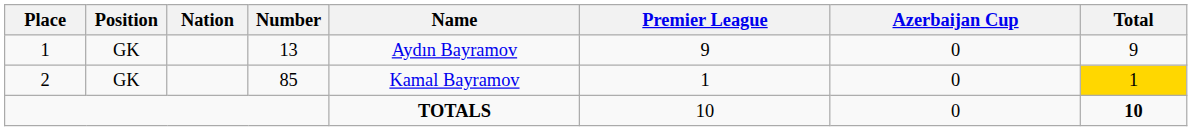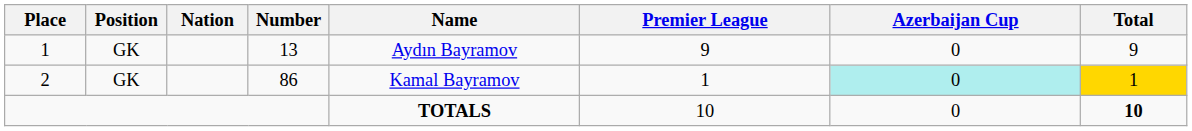 <table class="wikitable" style="font-size: 95%; text-align: center;">
 <tr>
 <th width=60>Place</th>
 <th width=60>Position</th>
 <th width=60>Nation</th>
 <th width=60>Number</th>
 <th width=200>Name</th>
 <th width=200><a href='#'>Premier League</a></th>
 <th width=200><a href='#'>Azerbaijan Cup</a></th>
 <th width=80><strong>Total</strong></th>
 </tr>
 <tr>
 <td>1</td>
 <td>GK</td>
 <td></td>
 <td>13</td>
 <td><a href='#'>Aydın Bayramov</a></td>
 <td>9</td>
 <td>0</td>
 <td>9</td>
 </tr>
 <tr>
 <td>2</td>
 <td>GK</td>
 <td></td>
-<td>85</td>
+<td>86</td>
 <td><a href='#'>Kamal Bayramov</a></td>
 <td>1</td>
-<td>0</td>
+<td style="background: paleturquoise;">0</td>
 <td style="background: gold;">1</td>
 </tr>
 <tr>
 <td colspan="4"></td>
 <td><strong>TOTALS</strong></td>
 <td>10</td>
 <td>0</td>
 <td><strong>10</strong></td>
 </tr>
 </table>
